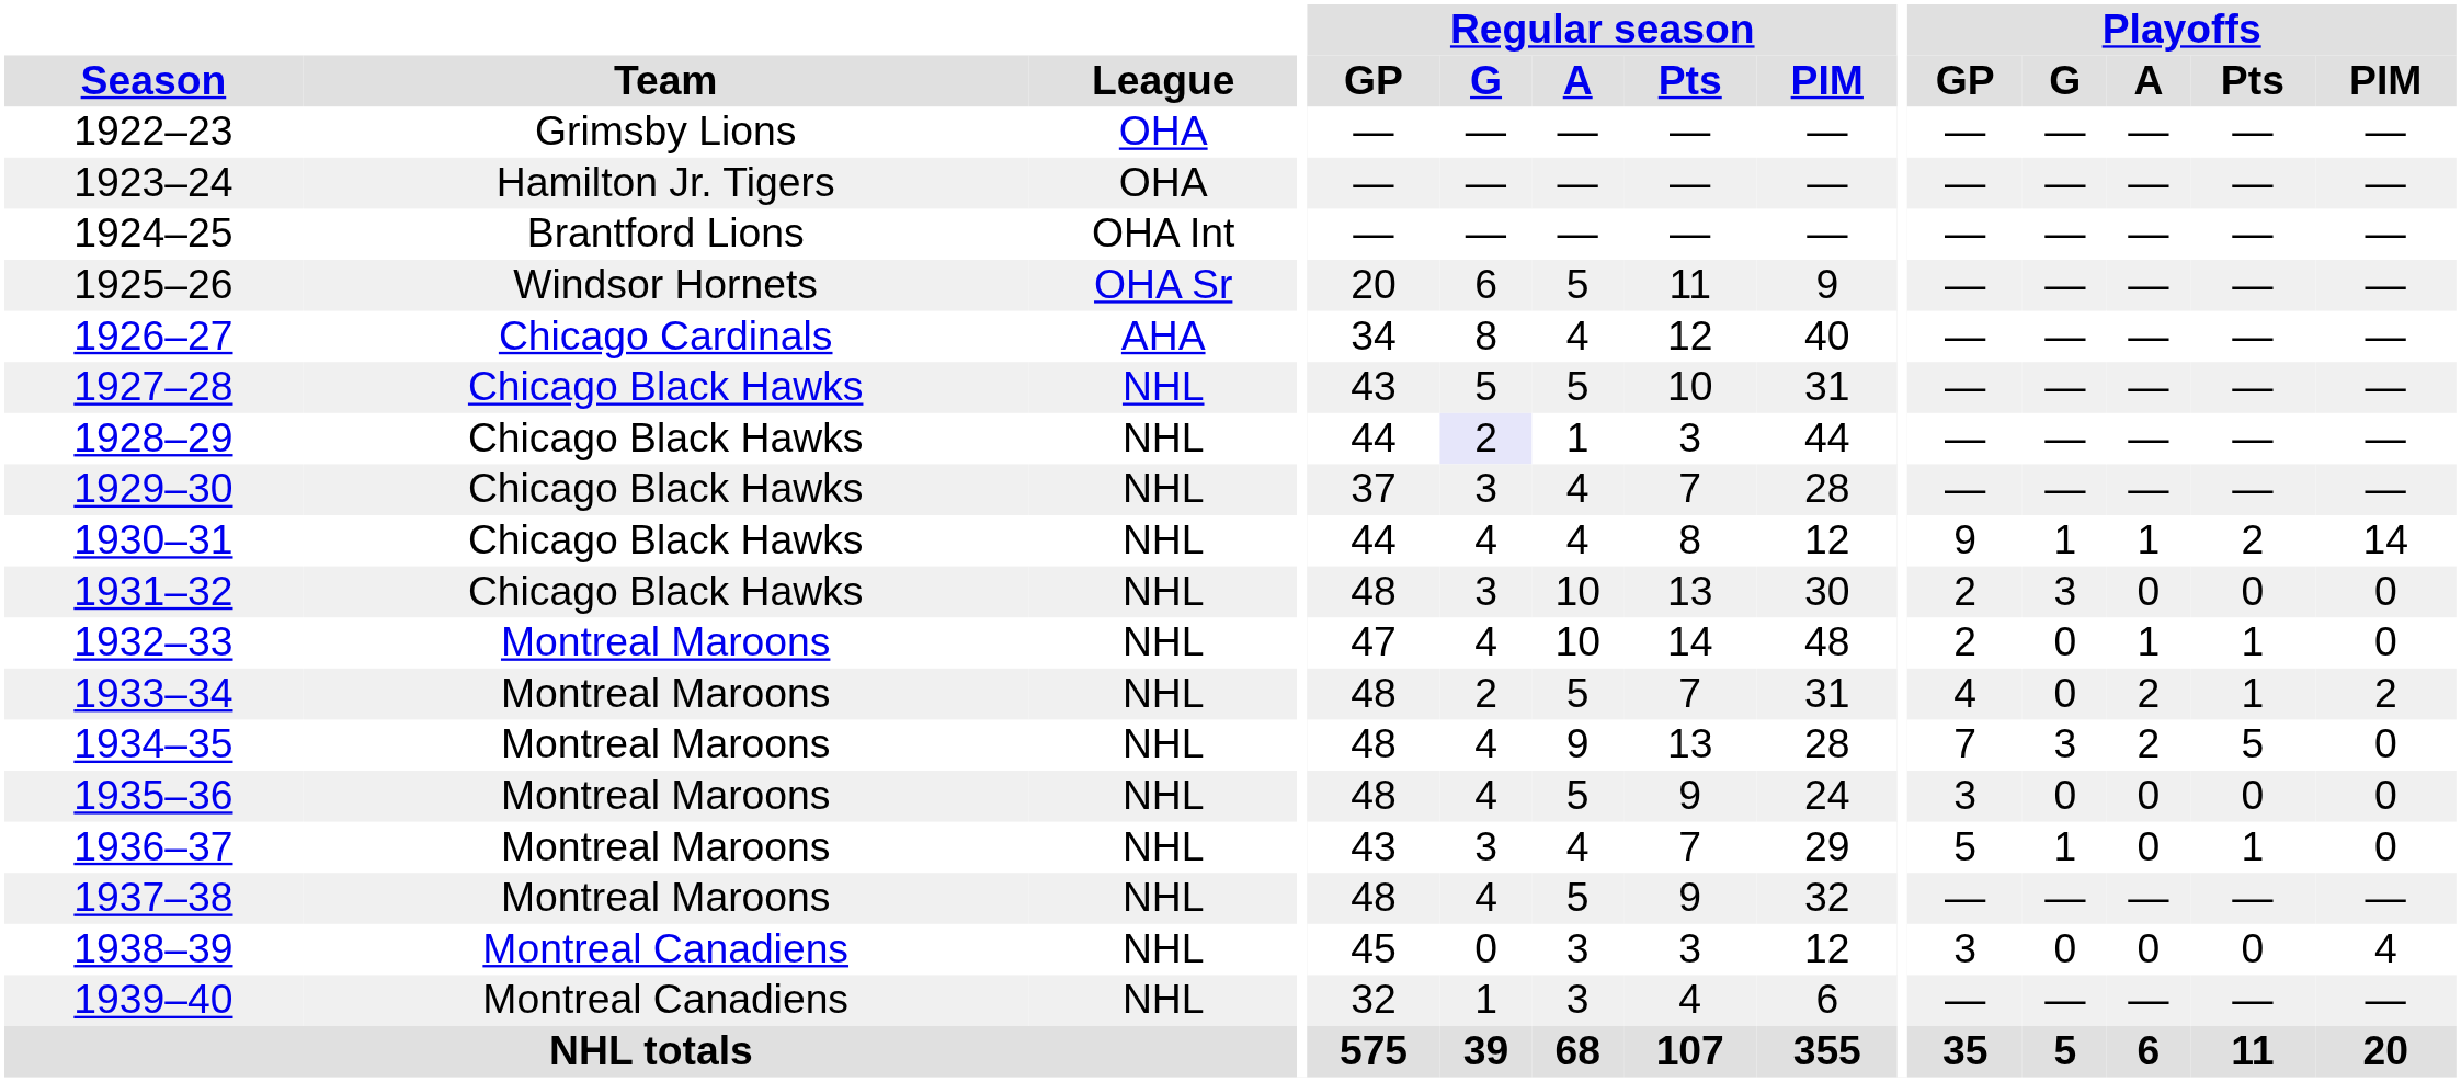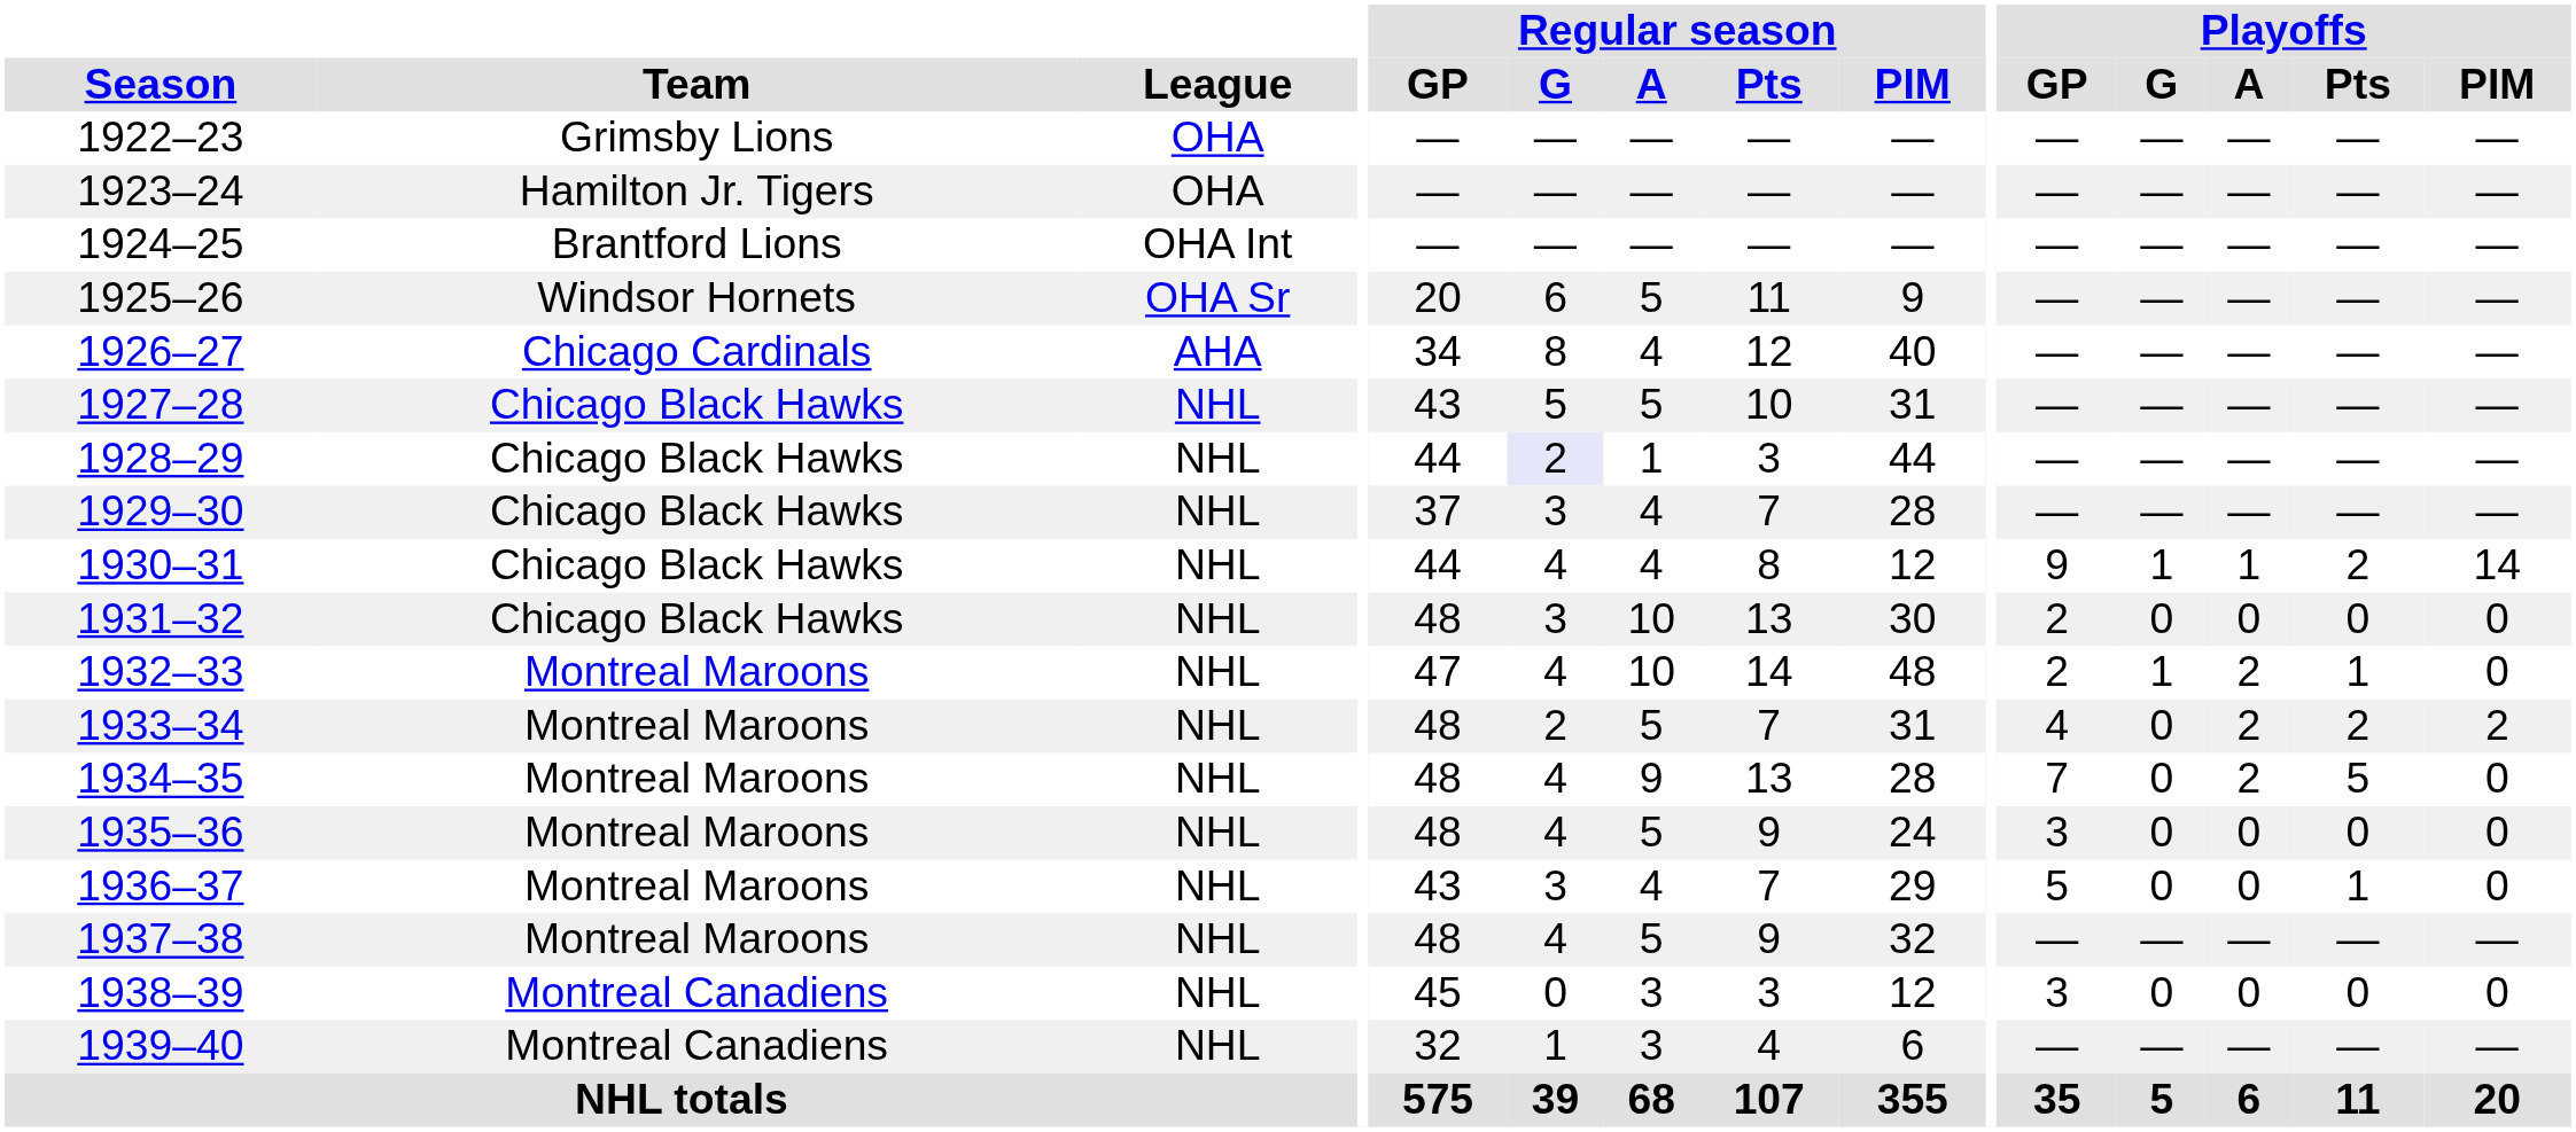 <table border="0" cellpadding="1" cellspacing="0" style="text-align:center; width:60em">
 <tr bgcolor="#e0e0e0">
 <th colspan="3" bgcolor="#ffffff"></th>
 <th rowspan="100" bgcolor="#ffffff"></th>
 <th colspan="5"><a href='#'>Regular season</a></th>
 <th rowspan="100" bgcolor="#ffffff"></th>
 <th colspan="5"><a href='#'>Playoffs</a></th>
 </tr>
 <tr bgcolor="#e0e0e0">
 <th><a href='#'>Season</a></th>
 <th>Team</th>
 <th>League</th>
 <th>GP</th>
 <th><a href='#'>G</a></th>
 <th><a href='#'>A</a></th>
 <th><a href='#'>Pts</a></th>
 <th><a href='#'>PIM</a></th>
 <th>GP</th>
 <th>G</th>
 <th>A</th>
 <th>Pts</th>
 <th>PIM</th>
 </tr>
 <tr>
 <td>1922–23</td>
 <td>Grimsby Lions</td>
 <td><a href='#'>OHA</a></td>
 <td>—</td>
 <td>—</td>
 <td>—</td>
 <td>—</td>
 <td>—</td>
 <td>—</td>
 <td>—</td>
 <td>—</td>
 <td>—</td>
 <td>—</td>
 </tr>
 <tr bgcolor="#f0f0f0">
 <td>1923–24</td>
 <td>Hamilton Jr. Tigers</td>
 <td>OHA</td>
 <td>—</td>
 <td>—</td>
 <td>—</td>
 <td>—</td>
 <td>—</td>
 <td>—</td>
 <td>—</td>
 <td>—</td>
 <td>—</td>
 <td>—</td>
 </tr>
 <tr>
 <td>1924–25</td>
 <td>Brantford Lions</td>
 <td>OHA Int</td>
 <td>—</td>
 <td>—</td>
 <td>—</td>
 <td>—</td>
 <td>—</td>
 <td>—</td>
 <td>—</td>
 <td>—</td>
 <td>—</td>
 <td>—</td>
 </tr>
 <tr bgcolor="#f0f0f0">
 <td>1925–26</td>
 <td>Windsor Hornets</td>
 <td><a href='#'>OHA Sr</a></td>
 <td>20</td>
 <td>6</td>
 <td>5</td>
 <td>11</td>
 <td>9</td>
 <td>—</td>
 <td>—</td>
 <td>—</td>
 <td>—</td>
 <td>—</td>
 </tr>
 <tr>
 <td><a href='#'>1926–27</a></td>
 <td><a href='#'>Chicago Cardinals</a></td>
 <td><a href='#'>AHA</a></td>
 <td>34</td>
 <td>8</td>
 <td>4</td>
 <td>12</td>
 <td>40</td>
 <td>—</td>
 <td>—</td>
 <td>—</td>
 <td>—</td>
 <td>—</td>
 </tr>
 <tr bgcolor="#f0f0f0">
 <td><a href='#'>1927–28</a></td>
 <td><a href='#'>Chicago Black Hawks</a></td>
 <td><a href='#'>NHL</a></td>
 <td>43</td>
 <td>5</td>
 <td>5</td>
 <td>10</td>
 <td>31</td>
 <td>—</td>
 <td>—</td>
 <td>—</td>
 <td>—</td>
 <td>—</td>
 </tr>
 <tr>
 <td><a href='#'>1928–29</a></td>
 <td>Chicago Black Hawks</td>
 <td>NHL</td>
 <td>44</td>
 <td style="background: lavender;">2</td>
 <td>1</td>
 <td>3</td>
 <td>44</td>
 <td>—</td>
 <td>—</td>
 <td>—</td>
 <td>—</td>
 <td>—</td>
 </tr>
 <tr bgcolor="#f0f0f0">
 <td><a href='#'>1929–30</a></td>
 <td>Chicago Black Hawks</td>
 <td>NHL</td>
 <td>37</td>
 <td>3</td>
 <td>4</td>
 <td>7</td>
 <td>28</td>
 <td>—</td>
 <td>—</td>
 <td>—</td>
 <td>—</td>
 <td>—</td>
 </tr>
 <tr>
 <td><a href='#'>1930–31</a></td>
 <td>Chicago Black Hawks</td>
 <td>NHL</td>
 <td>44</td>
 <td>4</td>
 <td>4</td>
 <td>8</td>
 <td>12</td>
 <td>9</td>
 <td>1</td>
 <td>1</td>
 <td>2</td>
 <td>14</td>
 </tr>
 <tr bgcolor="#f0f0f0">
 <td><a href='#'>1931–32</a></td>
 <td>Chicago Black Hawks</td>
 <td>NHL</td>
 <td>48</td>
 <td>3</td>
 <td>10</td>
 <td>13</td>
 <td>30</td>
 <td>2</td>
-<td>3</td>
+<td>0</td>
 <td>0</td>
 <td>0</td>
 <td>0</td>
 </tr>
 <tr>
 <td><a href='#'>1932–33</a></td>
 <td><a href='#'>Montreal Maroons</a></td>
 <td>NHL</td>
 <td>47</td>
 <td>4</td>
 <td>10</td>
 <td>14</td>
 <td>48</td>
 <td>2</td>
-<td>0</td>
 <td>1</td>
+<td>2</td>
 <td>1</td>
 <td>0</td>
 </tr>
 <tr bgcolor="#f0f0f0">
 <td><a href='#'>1933–34</a></td>
 <td>Montreal Maroons</td>
 <td>NHL</td>
 <td>48</td>
 <td>2</td>
 <td>5</td>
 <td>7</td>
 <td>31</td>
 <td>4</td>
 <td>0</td>
 <td>2</td>
-<td>1</td>
+<td>2</td>
 <td>2</td>
 </tr>
 <tr>
 <td><a href='#'>1934–35</a></td>
 <td>Montreal Maroons</td>
 <td>NHL</td>
 <td>48</td>
 <td>4</td>
 <td>9</td>
 <td>13</td>
 <td>28</td>
 <td>7</td>
-<td>3</td>
+<td>0</td>
 <td>2</td>
 <td>5</td>
 <td>0</td>
 </tr>
 <tr bgcolor="#f0f0f0">
 <td><a href='#'>1935–36</a></td>
 <td>Montreal Maroons</td>
 <td>NHL</td>
 <td>48</td>
 <td>4</td>
 <td>5</td>
 <td>9</td>
 <td>24</td>
 <td>3</td>
 <td>0</td>
 <td>0</td>
 <td>0</td>
 <td>0</td>
 </tr>
 <tr>
 <td><a href='#'>1936–37</a></td>
 <td>Montreal Maroons</td>
 <td>NHL</td>
 <td>43</td>
 <td>3</td>
 <td>4</td>
 <td>7</td>
 <td>29</td>
 <td>5</td>
-<td>1</td>
+<td>0</td>
 <td>0</td>
 <td>1</td>
 <td>0</td>
 </tr>
 <tr bgcolor="#f0f0f0">
 <td><a href='#'>1937–38</a></td>
 <td>Montreal Maroons</td>
 <td>NHL</td>
 <td>48</td>
 <td>4</td>
 <td>5</td>
 <td>9</td>
 <td>32</td>
 <td>—</td>
 <td>—</td>
 <td>—</td>
 <td>—</td>
 <td>—</td>
 </tr>
 <tr>
 <td><a href='#'>1938–39</a></td>
 <td><a href='#'>Montreal Canadiens</a></td>
 <td>NHL</td>
 <td>45</td>
 <td>0</td>
 <td>3</td>
 <td>3</td>
 <td>12</td>
 <td>3</td>
 <td>0</td>
 <td>0</td>
 <td>0</td>
-<td>4</td>
+<td>0</td>
 </tr>
 <tr bgcolor="#f0f0f0">
 <td><a href='#'>1939–40</a></td>
 <td>Montreal Canadiens</td>
 <td>NHL</td>
 <td>32</td>
 <td>1</td>
 <td>3</td>
 <td>4</td>
 <td>6</td>
 <td>—</td>
 <td>—</td>
 <td>—</td>
 <td>—</td>
 <td>—</td>
 </tr>
 <tr bgcolor="#e0e0e0">
 <th colspan="3">NHL totals</th>
 <th>575</th>
 <th>39</th>
 <th>68</th>
 <th>107</th>
 <th>355</th>
 <th>35</th>
 <th>5</th>
 <th>6</th>
 <th>11</th>
 <th>20</th>
 </tr>
 </table>
